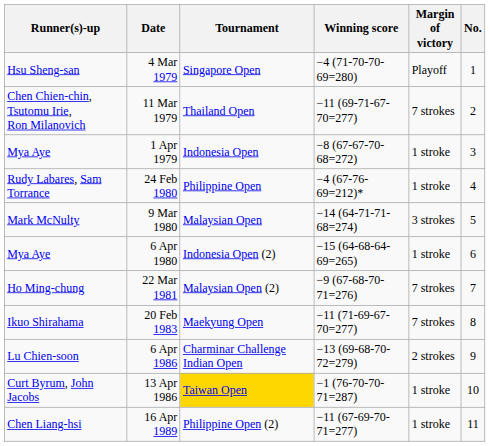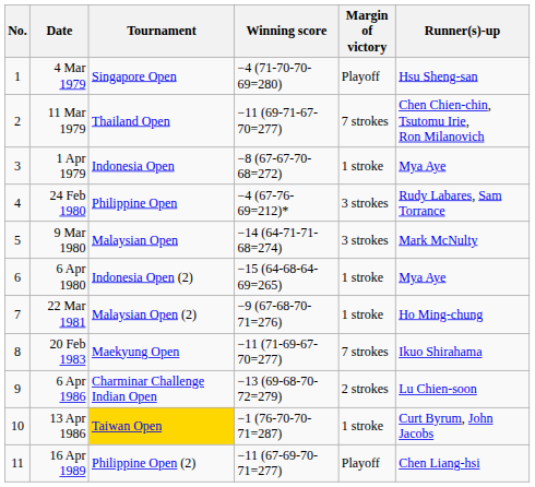 <table class="wikitable" style="font-size:95%;">
 <tr>
-<th>Runner(s)-up</th>
+<th>No.</th>
 <th>Date</th>
 <th>Tournament</th>
 <th>Winning score</th>
 <th>Margin of<br>victory</th>
-<th>No.</th>
+<th>Runner(s)-up</th>
 </tr>
 <tr>
-<td> <a href='#'>Hsu Sheng-san</a></td>
+<td align=center>1</td>
 <td align=right>4 Mar <a href='#'>1979</a></td>
 <td><a href='#'>Singapore Open</a></td>
 <td>−4 (71-70-70-69=280)</td>
 <td>Playoff</td>
-<td align=center>1</td>
+<td> <a href='#'>Hsu Sheng-san</a></td>
 </tr>
 <tr>
-<td> <a href='#'>Chen Chien-chin</a>,  <a href='#'>Tsutomu Irie</a>,<br> <a href='#'>Ron Milanovich</a></td>
+<td align=center>2</td>
 <td align=right>11 Mar 1979</td>
 <td><a href='#'>Thailand Open</a></td>
 <td>−11 (69-71-67-70=277)</td>
 <td>7 strokes</td>
-<td align=center>2</td>
+<td> <a href='#'>Chen Chien-chin</a>,  <a href='#'>Tsutomu Irie</a>,<br> <a href='#'>Ron Milanovich</a></td>
 </tr>
 <tr>
-<td> <a href='#'>Mya Aye</a></td>
+<td align=center>3</td>
 <td align=right>1 Apr 1979</td>
 <td><a href='#'>Indonesia Open</a></td>
 <td>−8 (67-67-70-68=272)</td>
 <td>1 stroke</td>
-<td align=center>3</td>
+<td> <a href='#'>Mya Aye</a></td>
 </tr>
 <tr>
-<td> <a href='#'>Rudy Labares</a>,  <a href='#'>Sam Torrance</a></td>
+<td align=center>4</td>
 <td align=right>24 Feb <a href='#'>1980</a></td>
 <td><a href='#'>Philippine Open</a></td>
 <td>−4 (67-76-69=212)*</td>
-<td>1 stroke</td>
-<td align=center>4</td>
+<td>3 strokes</td>
+<td> <a href='#'>Rudy Labares</a>,  <a href='#'>Sam Torrance</a></td>
 </tr>
 <tr>
-<td> <a href='#'>Mark McNulty</a></td>
+<td align=center>5</td>
 <td align=right>9 Mar 1980</td>
 <td><a href='#'>Malaysian Open</a></td>
 <td>−14 (64-71-71-68=274)</td>
 <td>3 strokes</td>
-<td align=center>5</td>
+<td> <a href='#'>Mark McNulty</a></td>
 </tr>
 <tr>
-<td> <a href='#'>Mya Aye</a></td>
+<td align=center>6</td>
 <td align=right>6 Apr 1980</td>
 <td><a href='#'>Indonesia Open</a> (2)</td>
 <td>−15 (64-68-64-69=265)</td>
 <td>1 stroke</td>
-<td align=center>6</td>
+<td> <a href='#'>Mya Aye</a></td>
 </tr>
 <tr>
-<td> <a href='#'>Ho Ming-chung</a></td>
+<td align=center>7</td>
 <td align=right>22 Mar <a href='#'>1981</a></td>
 <td><a href='#'>Malaysian Open</a> (2)</td>
 <td>−9 (67-68-70-71=276)</td>
-<td>7 strokes</td>
-<td align=center>7</td>
+<td>1 stroke</td>
+<td> <a href='#'>Ho Ming-chung</a></td>
 </tr>
 <tr>
-<td> <a href='#'>Ikuo Shirahama</a></td>
+<td align=center>8</td>
 <td align=right>20 Feb <a href='#'>1983</a></td>
 <td><a href='#'>Maekyung Open</a></td>
 <td>−11 (71-69-67-70=277)</td>
 <td>7 strokes</td>
-<td align=center>8</td>
+<td> <a href='#'>Ikuo Shirahama</a></td>
 </tr>
 <tr>
-<td> <a href='#'>Lu Chien-soon</a></td>
+<td align=center>9</td>
 <td align=right>6 Apr <a href='#'>1986</a></td>
 <td><a href='#'>Charminar Challenge Indian Open</a></td>
 <td>−13 (69-68-70-72=279)</td>
 <td>2 strokes</td>
-<td align=center>9</td>
+<td> <a href='#'>Lu Chien-soon</a></td>
 </tr>
 <tr>
-<td> <a href='#'>Curt Byrum</a>,  <a href='#'>John Jacobs</a></td>
+<td align=center>10</td>
 <td align=right>13 Apr 1986</td>
 <td style="background: gold;"><a href='#'>Taiwan Open</a></td>
 <td>−1 (76-70-70-71=287)</td>
 <td>1 stroke</td>
-<td align=center>10</td>
+<td> <a href='#'>Curt Byrum</a>,  <a href='#'>John Jacobs</a></td>
 </tr>
 <tr>
-<td> <a href='#'>Chen Liang-hsi</a></td>
+<td align=center>11</td>
 <td align=right>16 Apr <a href='#'>1989</a></td>
 <td><a href='#'>Philippine Open</a> (2)</td>
 <td>−11 (67-69-70-71=277)</td>
-<td>1 stroke</td>
-<td align=center>11</td>
+<td>Playoff</td>
+<td> <a href='#'>Chen Liang-hsi</a></td>
 </tr>
 </table>
